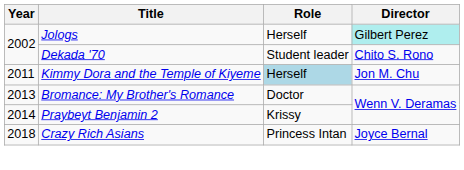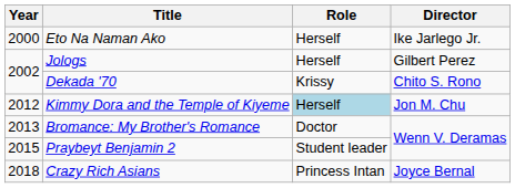 <table class="wikitable">
 <tr>
 <th>Year</th>
 <th>Title</th>
 <th>Role</th>
 <th>Director</th>
 </tr>
 <tr>
+<td>2000</td>
+<td><em>Eto Na Naman Ako</em></td>
+<td>Herself</td>
+<td>Ike Jarlego Jr.</td>
+</tr>
+<tr>
 <td rowspan="2">2002</td>
 <td><em><a href='#'>Jologs</a></em></td>
 <td>Herself</td>
-<td style="background: paleturquoise;">Gilbert Perez</td>
+<td>Gilbert Perez</td>
 </tr>
 <tr>
 <td><em><a href='#'>Dekada '70</a></em></td>
-<td>Student leader</td>
+<td>Krissy</td>
 <td><a href='#'>Chito S. Rono</a></td>
 </tr>
 <tr>
-<td>2011</td>
+<td>2012</td>
 <td><em><a href='#'>Kimmy Dora and the Temple of Kiyeme</a></em></td>
 <td style="background: lightblue;">Herself</td>
 <td><a href='#'>Jon M. Chu</a></td>
 </tr>
 <tr>
 <td>2013</td>
 <td><em><a href='#'>Bromance: My Brother's Romance</a></em></td>
 <td>Doctor</td>
 <td rowspan="2"><a href='#'>Wenn V. Deramas</a></td>
 </tr>
 <tr>
-<td>2014</td>
+<td>2015</td>
 <td><em><a href='#'>Praybeyt Benjamin 2</a></em></td>
-<td>Krissy</td>
+<td>Student leader</td>
 </tr>
 <tr>
 <td>2018</td>
 <td><em><a href='#'>Crazy Rich Asians</a></em></td>
 <td>Princess Intan</td>
 <td><a href='#'>Joyce Bernal</a></td>
 </tr>
 </table>
